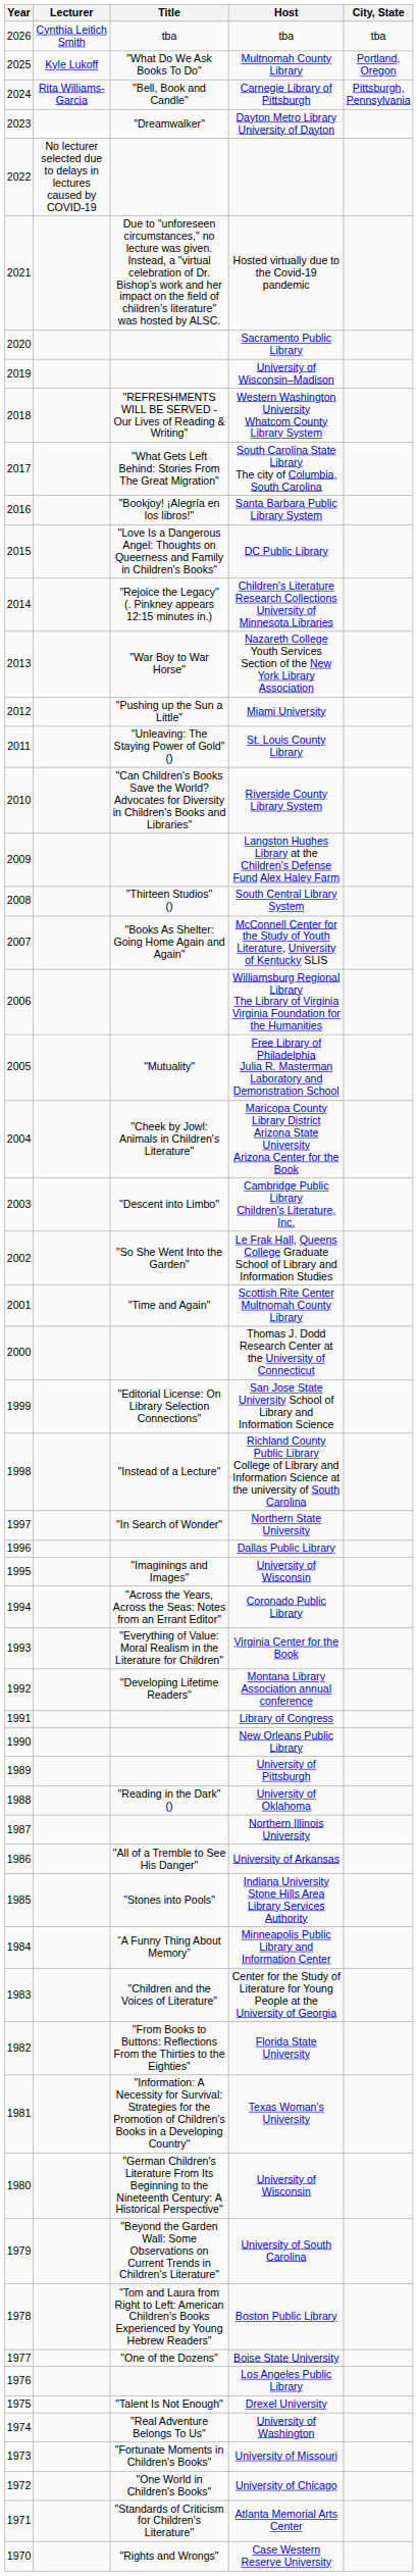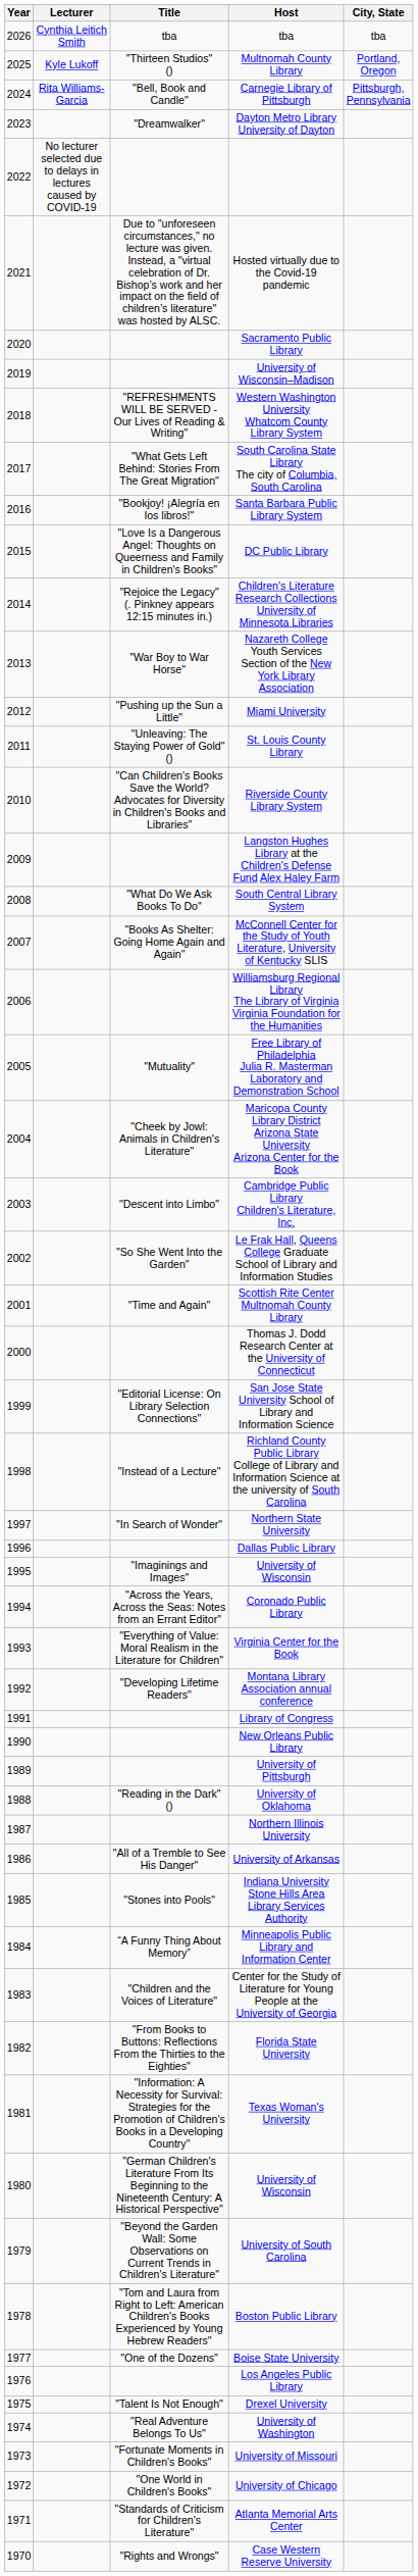 <table class="sortable wikitable" style="text-align: center">
 <tr>
 <th style="width:5%;">Year</th>
 <th style="width:20%;">Lecturer</th>
 <th style="width:30%;">Title</th>
 <th style="width:30%;">Host</th>
 <th style="width:15%;">City, State </th>
 </tr>
 <tr>
 <td>2026</td>
 <td><a href='#'>Cynthia Leitich Smith</a></td>
 <td>tba</td>
 <td>tba</td>
 <td>tba</td>
 </tr>
 <tr>
 <td>2025</td>
 <td><a href='#'>Kyle Lukoff</a></td>
-<td>"What Do We Ask Books To Do"</td>
+<td>"Thirteen Studios" <br>()</td>
 <td><a href='#'>Multnomah County Library</a></td>
 <td><a href='#'>Portland, Oregon</a></td>
 </tr>
 <tr>
 <td>2024</td>
 <td><a href='#'>Rita Williams-Garcia</a></td>
 <td>"Bell, Book and Candle"</td>
 <td><a href='#'>Carnegie Library of Pittsburgh</a></td>
 <td><a href='#'>Pittsburgh, Pennsylvania</a></td>
 </tr>
 <tr>
 <td>2023</td>
 <td></td>
 <td>"Dreamwalker"</td>
 <td><a href='#'>Dayton Metro Library</a> <br><a href='#'>University of Dayton</a></td>
 <td></td>
 </tr>
 <tr>
 <td>2022</td>
 <td>No lecturer selected due to delays in lectures caused by COVID-19</td>
 <td></td>
 <td></td>
 <td></td>
 </tr>
 <tr>
 <td>2021</td>
 <td></td>
 <td>Due to "unforeseen circumstances," no lecture was given. Instead, a "virtual celebration of Dr. Bishop’s work and her impact on the field of children’s literature" was hosted by ALSC.</td>
 <td>Hosted virtually due to the Covid-19 pandemic</td>
 <td></td>
 </tr>
 <tr>
 <td>2020</td>
 <td></td>
 <td></td>
 <td><a href='#'>Sacramento Public Library</a></td>
 <td></td>
 </tr>
 <tr>
 <td>2019</td>
 <td></td>
 <td></td>
 <td><a href='#'>University of Wisconsin–Madison</a></td>
 <td></td>
 </tr>
 <tr>
 <td>2018</td>
 <td></td>
 <td>"REFRESHMENTS WILL BE SERVED - Our Lives of Reading & Writing"</td>
 <td><a href='#'>Western Washington University</a> <br><a href='#'>Whatcom County Library System</a></td>
 <td></td>
 </tr>
 <tr>
 <td>2017</td>
 <td></td>
 <td>"What Gets Left Behind: Stories From The Great Migration"</td>
 <td><a href='#'>South Carolina State Library</a><br> The city of <a href='#'>Columbia, South Carolina</a></td>
 <td></td>
 </tr>
 <tr>
 <td>2016</td>
 <td></td>
 <td>"Bookjoy! ¡Alegría en los libros!"</td>
 <td><a href='#'>Santa Barbara Public Library System</a></td>
 <td></td>
 </tr>
 <tr>
 <td>2015</td>
 <td></td>
 <td>"Love Is a Dangerous Angel: Thoughts on Queerness and Family in Children's Books"</td>
 <td><a href='#'>DC Public Library</a></td>
 <td></td>
 </tr>
 <tr>
 <td>2014</td>
 <td></td>
 <td>"Rejoice the Legacy" <br>(. Pinkney appears 12:15 minutes in.)</td>
 <td><a href='#'>Children's Literature Research Collections</a><br> <a href='#'>University of Minnesota Libraries</a></td>
 <td></td>
 </tr>
 <tr>
 <td>2013</td>
 <td></td>
 <td>"War Boy to War Horse" <br></td>
 <td><a href='#'>Nazareth College</a> <br>Youth Services Section of the <a href='#'>New York Library Association</a></td>
 <td></td>
 </tr>
 <tr>
 <td>2012</td>
 <td></td>
 <td>"Pushing up the Sun a Little"</td>
 <td><a href='#'>Miami University</a></td>
 <td></td>
 </tr>
 <tr>
 <td>2011</td>
 <td></td>
 <td>"Unleaving: The Staying Power of Gold" <br> ()</td>
 <td><a href='#'>St. Louis County Library</a></td>
 <td></td>
 </tr>
 <tr>
 <td>2010</td>
 <td></td>
 <td>"Can Children's Books Save the World? Advocates for Diversity in Children's Books and Libraries"</td>
 <td><a href='#'>Riverside County Library System</a></td>
 <td></td>
 </tr>
 <tr>
 <td>2009</td>
 <td></td>
 <td></td>
 <td><a href='#'>Langston Hughes Library</a> at the <a href='#'>Children's Defense Fund</a> <a href='#'>Alex Haley Farm</a></td>
 <td></td>
 </tr>
 <tr>
 <td>2008</td>
 <td></td>
-<td>"Thirteen Studios" <br>()</td>
+<td>"What Do We Ask Books To Do"</td>
 <td><a href='#'>South Central Library System</a></td>
 <td></td>
 </tr>
 <tr>
 <td>2007</td>
 <td></td>
 <td>"Books As Shelter: Going Home Again and Again"</td>
 <td><a href='#'>McConnell Center for the Study of Youth Literature</a>, <a href='#'>University of Kentucky</a> SLIS</td>
 <td></td>
 </tr>
 <tr>
 <td>2006</td>
 <td></td>
 <td></td>
 <td> <a href='#'>Williamsburg Regional Library</a><br><a href='#'>The Library of Virginia</a><br><a href='#'>Virginia Foundation for the Humanities</a></td>
 <td></td>
 </tr>
 <tr>
 <td>2005</td>
 <td></td>
 <td>"Mutuality"</td>
 <td><a href='#'>Free Library of Philadelphia</a><br><a href='#'>Julia R. Masterman Laboratory and Demonstration School</a></td>
 <td></td>
 </tr>
 <tr>
 <td>2004</td>
 <td></td>
 <td>"Cheek by Jowl: Animals in Children's Literature"</td>
 <td><a href='#'>Maricopa County Library District</a><br> <a href='#'>Arizona State University</a><br><a href='#'>Arizona Center for the Book</a></td>
 <td></td>
 </tr>
 <tr>
 <td>2003</td>
 <td></td>
 <td>"Descent into Limbo"</td>
 <td> <a href='#'>Cambridge Public Library</a><br><a href='#'>Children's Literature, Inc.</a></td>
 <td></td>
 </tr>
 <tr>
 <td>2002</td>
 <td></td>
 <td>"So She Went Into the Garden"</td>
 <td> <a href='#'>Le Frak Hall</a>, <a href='#'>Queens College</a> Graduate School of Library and Information Studies</td>
 <td></td>
 </tr>
 <tr>
 <td>2001</td>
 <td></td>
 <td>"Time and Again"</td>
 <td> <a href='#'>Scottish Rite Center</a><br><a href='#'>Multnomah County Library</a></td>
 <td></td>
 </tr>
 <tr>
 <td>2000</td>
 <td></td>
 <td></td>
 <td> Thomas J. Dodd Research Center at the <a href='#'>University of Connecticut</a></td>
 <td></td>
 </tr>
 <tr>
 <td>1999</td>
 <td></td>
 <td>"Editorial License: On Library Selection Connections"</td>
 <td><a href='#'>San Jose State University</a> School of Library and Information Science</td>
 <td></td>
 </tr>
 <tr>
 <td>1998</td>
 <td></td>
 <td>"Instead of a Lecture"</td>
 <td> <a href='#'>Richland County Public Library</a><br> College of Library and Information Science at the university of <a href='#'>South Carolina</a></td>
 <td></td>
 </tr>
 <tr>
 <td>1997</td>
 <td></td>
 <td>"In Search of Wonder"</td>
 <td> <a href='#'>Northern State University</a></td>
 <td></td>
 </tr>
 <tr>
 <td>1996</td>
 <td></td>
 <td></td>
 <td><a href='#'>Dallas Public Library</a></td>
 <td></td>
 </tr>
 <tr>
 <td>1995</td>
 <td></td>
 <td>"Imaginings and Images"</td>
 <td> <a href='#'>University of Wisconsin</a></td>
 <td></td>
 </tr>
 <tr>
 <td>1994</td>
 <td></td>
 <td>"Across the Years, Across the Seas: Notes from an Errant Editor"</td>
 <td><a href='#'>Coronado Public Library</a></td>
 <td></td>
 </tr>
 <tr>
 <td>1993</td>
 <td></td>
 <td>"Everything of Value: Moral Realism in the Literature for Children"</td>
 <td> <a href='#'>Virginia Center for the Book</a></td>
 <td></td>
 </tr>
 <tr>
 <td>1992</td>
 <td></td>
 <td>"Developing Lifetime Readers"</td>
 <td> <a href='#'>Montana Library Association annual conference</a></td>
 <td></td>
 </tr>
 <tr>
 <td>1991</td>
 <td></td>
 <td></td>
 <td> <a href='#'>Library of Congress</a></td>
 <td></td>
 </tr>
 <tr>
 <td>1990</td>
 <td></td>
 <td></td>
 <td> <a href='#'>New Orleans Public Library</a></td>
 <td></td>
 </tr>
 <tr>
 <td>1989</td>
 <td></td>
 <td></td>
 <td> <a href='#'>University of Pittsburgh</a></td>
 <td></td>
 </tr>
 <tr>
 <td>1988</td>
 <td></td>
 <td>"Reading in the Dark" <br>()</td>
 <td> <a href='#'>University of Oklahoma</a></td>
 <td></td>
 </tr>
 <tr>
 <td>1987</td>
 <td></td>
 <td></td>
 <td> <a href='#'>Northern Illinois University</a></td>
 <td></td>
 </tr>
 <tr>
 <td>1986</td>
 <td></td>
 <td>"All of a Tremble to See His Danger"</td>
 <td> <a href='#'>University of Arkansas</a></td>
 <td></td>
 </tr>
 <tr>
 <td>1985</td>
 <td></td>
 <td>"Stones into Pools"</td>
 <td> <a href='#'>Indiana University</a><br> <a href='#'>Stone Hills Area Library Services Authority</a></td>
 <td></td>
 </tr>
 <tr>
 <td>1984</td>
 <td></td>
 <td>“A Funny Thing About Memory”</td>
 <td> <a href='#'>Minneapolis Public Library and Information Center</a></td>
 <td></td>
 </tr>
 <tr>
 <td>1983</td>
 <td></td>
 <td>"Children and the Voices of Literature"</td>
 <td> Center for the Study of Literature for Young People at the <a href='#'>University of Georgia</a></td>
 <td></td>
 </tr>
 <tr>
 <td>1982</td>
 <td></td>
 <td>"From Books to Buttons: Reflections From the Thirties to the Eighties"</td>
 <td> <a href='#'>Florida State University</a></td>
 <td></td>
 </tr>
 <tr>
 <td>1981</td>
 <td></td>
 <td>"Information: A Necessity for Survival: Strategies for the Promotion of Children's Books in a Developing Country"</td>
 <td> <a href='#'>Texas Woman's University</a></td>
 <td></td>
 </tr>
 <tr>
 <td>1980</td>
 <td></td>
 <td>"German Children's Literature From Its Beginning to the Nineteenth Century: A Historical Perspective"</td>
 <td> <a href='#'>University of Wisconsin</a></td>
 <td></td>
 </tr>
 <tr>
 <td>1979</td>
 <td></td>
 <td>"Beyond the Garden Wall: Some Observations on Current Trends in Children's Literature"</td>
 <td> <a href='#'>University of South Carolina</a></td>
 <td></td>
 </tr>
 <tr>
 <td>1978</td>
 <td></td>
 <td>"Tom and Laura from Right to Left: American Children's Books Experienced by Young Hebrew Readers"</td>
 <td> <a href='#'>Boston Public Library</a></td>
 <td></td>
 </tr>
 <tr>
 <td>1977</td>
 <td></td>
 <td>"One of the Dozens"</td>
 <td> <a href='#'>Boise State University</a></td>
 <td></td>
 </tr>
 <tr>
 <td>1976</td>
 <td></td>
 <td></td>
 <td> <a href='#'>Los Angeles Public Library</a></td>
 <td></td>
 </tr>
 <tr>
 <td>1975</td>
 <td></td>
 <td>"Talent Is Not Enough"</td>
 <td> <a href='#'>Drexel University</a></td>
 <td></td>
 </tr>
 <tr>
 <td>1974</td>
 <td></td>
 <td>"Real Adventure Belongs To Us"</td>
 <td> <a href='#'>University of Washington</a></td>
 <td></td>
 </tr>
 <tr>
 <td>1973</td>
 <td></td>
 <td>"Fortunate Moments in Children's Books"</td>
 <td> <a href='#'>University of Missouri</a></td>
 <td></td>
 </tr>
 <tr>
 <td>1972</td>
 <td></td>
 <td>"One World in Children's Books"</td>
 <td> <a href='#'>University of Chicago</a></td>
 <td></td>
 </tr>
 <tr>
 <td>1971</td>
 <td></td>
 <td>"Standards of Criticism for Children's Literature"</td>
 <td> <a href='#'>Atlanta Memorial Arts Center</a></td>
 <td></td>
 </tr>
 <tr>
 <td>1970</td>
 <td></td>
 <td>"Rights and Wrongs"</td>
 <td> <a href='#'>Case Western Reserve University</a></td>
 <td></td>
 </tr>
 </table>
